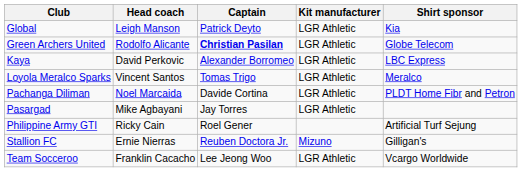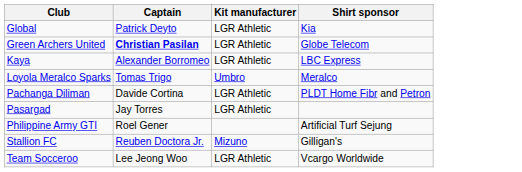 <table class="wikitable sortable">
 <tr>
 <th>Club</th>
-<th>Head coach</th>
 <th>Captain</th>
 <th>Kit manufacturer</th>
 <th>Shirt sponsor</th>
 </tr>
 <tr>
 <td><a href='#'>Global</a></td>
-<td> <a href='#'>Leigh Manson</a></td>
 <td> <a href='#'>Patrick Deyto</a></td>
 <td>LGR Athletic</td>
 <td><a href='#'>Kia</a></td>
 </tr>
 <tr>
 <td><a href='#'>Green Archers United</a></td>
-<td> <a href='#'>Rodolfo Alicante</a></td>
 <td><strong> <a href='#'>Christian Pasilan</a></strong></td>
 <td>LGR Athletic</td>
 <td><a href='#'>Globe Telecom</a></td>
 </tr>
 <tr>
 <td><a href='#'>Kaya</a></td>
-<td> David Perkovic</td>
 <td> <a href='#'>Alexander Borromeo</a></td>
 <td>LGR Athletic</td>
 <td><a href='#'>LBC Express</a></td>
 </tr>
 <tr>
 <td><a href='#'>Loyola Meralco Sparks</a></td>
-<td> Vincent Santos</td>
 <td> <a href='#'>Tomas Trigo</a></td>
-<td>LGR Athletic</td>
+<td><a href='#'>Umbro</a></td>
 <td><a href='#'>Meralco</a></td>
 </tr>
 <tr>
 <td><a href='#'>Pachanga Diliman</a></td>
-<td> <a href='#'>Noel Marcaida</a></td>
 <td> Davide Cortina</td>
 <td>LGR Athletic</td>
 <td><a href='#'>PLDT Home Fibr</a> and <a href='#'>Petron</a></td>
 </tr>
 <tr>
 <td><a href='#'>Pasargad</a></td>
-<td> Mike Agbayani</td>
 <td> Jay Torres</td>
 <td>LGR Athletic</td>
 <td></td>
 </tr>
 <tr>
 <td><a href='#'>Philippine Army GTI</a></td>
-<td> Ricky Cain</td>
 <td> Roel Gener</td>
 <td></td>
 <td>Artificial Turf Sejung</td>
 </tr>
 <tr>
 <td><a href='#'>Stallion FC</a></td>
-<td> Ernie Nierras</td>
 <td> <a href='#'>Reuben Doctora Jr.</a></td>
 <td><a href='#'>Mizuno</a></td>
 <td>Gilligan's</td>
 </tr>
 <tr>
 <td><a href='#'>Team Socceroo</a></td>
-<td> Franklin Cacacho</td>
 <td> Lee Jeong Woo</td>
 <td>LGR Athletic</td>
 <td>Vcargo Worldwide</td>
 </tr>
 </table>
